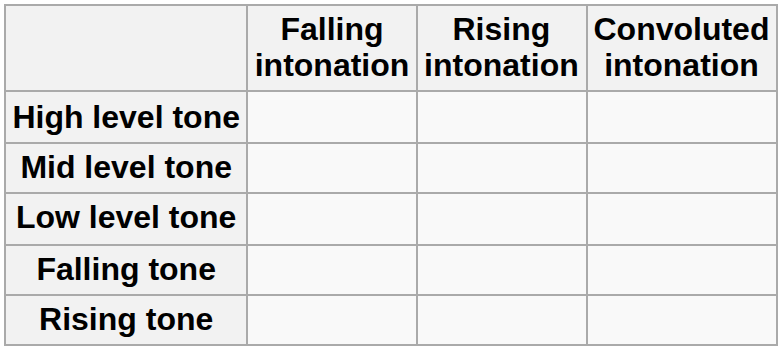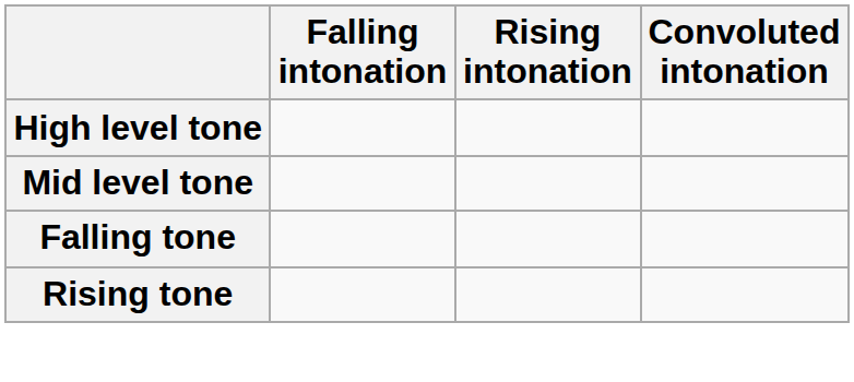 <table class="wikitable">
 <tr>
 <th></th>
 <th>Falling <br>intonation</th>
 <th>Rising <br>intonation</th>
 <th>Convoluted <br>intonation</th>
 </tr>
 <tr>
 <th>High level tone</th>
 <td></td>
 <td></td>
 <td></td>
 </tr>
 <tr>
 <th>Mid level tone</th>
 <td></td>
 <td></td>
 <td></td>
 </tr>
 <tr>
-<th>Low level tone</th>
-<td></td>
-<td></td>
-<td></td>
-</tr>
-<tr>
 <th>Falling tone</th>
 <td></td>
 <td></td>
 <td></td>
 </tr>
 <tr>
 <th>Rising tone</th>
 <td></td>
 <td></td>
 <td></td>
 </tr>
 </table>
